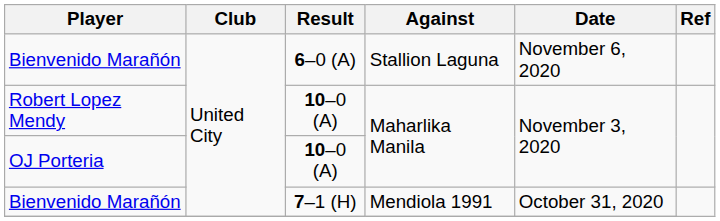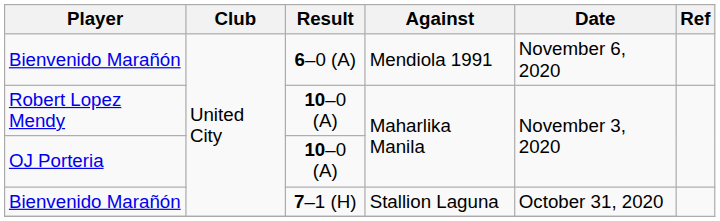 <table class="wikitable sortable">
 <tr>
 <th>Player</th>
 <th>Club</th>
 <th>Result</th>
 <th>Against</th>
 <th>Date</th>
 <th>Ref</th>
 </tr>
 <tr>
 <td> <a href='#'>Bienvenido Marañón</a></td>
 <td rowspan="4">United City</td>
 <td align="center"><strong>6</strong>–0 (A)</td>
-<td>Stallion Laguna</td>
+<td>Mendiola 1991</td>
 <td>November 6, 2020</td>
 <td></td>
 </tr>
 <tr>
 <td> <a href='#'>Robert Lopez Mendy</a></td>
 <td align="center"><strong>10</strong>–0 (A)</td>
 <td rowspan="2">Maharlika Manila</td>
 <td rowspan="2">November 3, 2020</td>
 <td rowspan="2"></td>
 </tr>
 <tr>
 <td> <a href='#'>OJ Porteria</a></td>
 <td align="center"><strong>10</strong>–0 (A)</td>
 </tr>
 <tr>
 <td> <a href='#'>Bienvenido Marañón</a></td>
 <td align="center"><strong>7</strong>–1 (H)</td>
-<td>Mendiola 1991</td>
+<td>Stallion Laguna</td>
 <td>October 31, 2020</td>
 </tr>
 <tr>
 </tr>
 </table>
